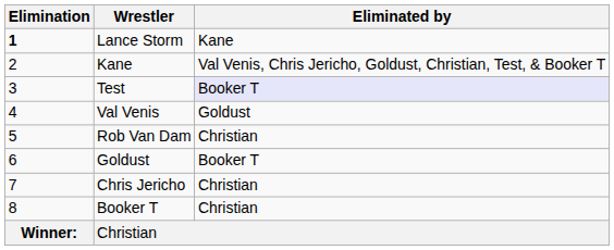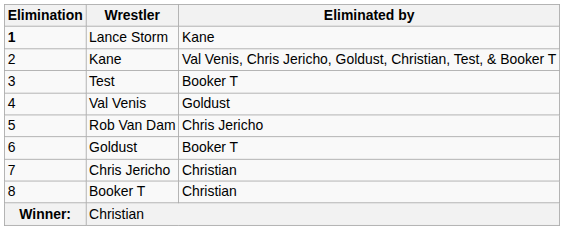 <table class="wikitable" border="1">
 <tr>
 <th>Elimination</th>
 <th>Wrestler</th>
 <th>Eliminated by</th>
 </tr>
 <tr>
 <td><strong>1</strong></td>
 <td>Lance Storm</td>
 <td>Kane</td>
 </tr>
 <tr>
 <td>2</td>
 <td>Kane</td>
 <td>Val Venis, Chris Jericho, Goldust, Christian, Test, & Booker T</td>
 </tr>
 <tr>
 <td>3</td>
 <td>Test</td>
-<td style="background: lavender;">Booker T</td>
+<td>Booker T</td>
 </tr>
 <tr>
 <td>4</td>
 <td>Val Venis</td>
 <td>Goldust</td>
 </tr>
 <tr>
 <td>5</td>
 <td>Rob Van Dam</td>
-<td>Christian</td>
+<td>Chris Jericho</td>
 </tr>
 <tr>
 <td>6</td>
 <td>Goldust</td>
 <td>Booker T</td>
 </tr>
 <tr>
 <td>7</td>
 <td>Chris Jericho</td>
 <td>Christian</td>
 </tr>
 <tr>
 <td>8</td>
 <td>Booker T</td>
 <td>Christian</td>
 </tr>
 <tr>
 <th>Winner:</th>
 <td colspan="5" bgcolor="#f2f2f2">Christian</td>
 </tr>
 </table>
